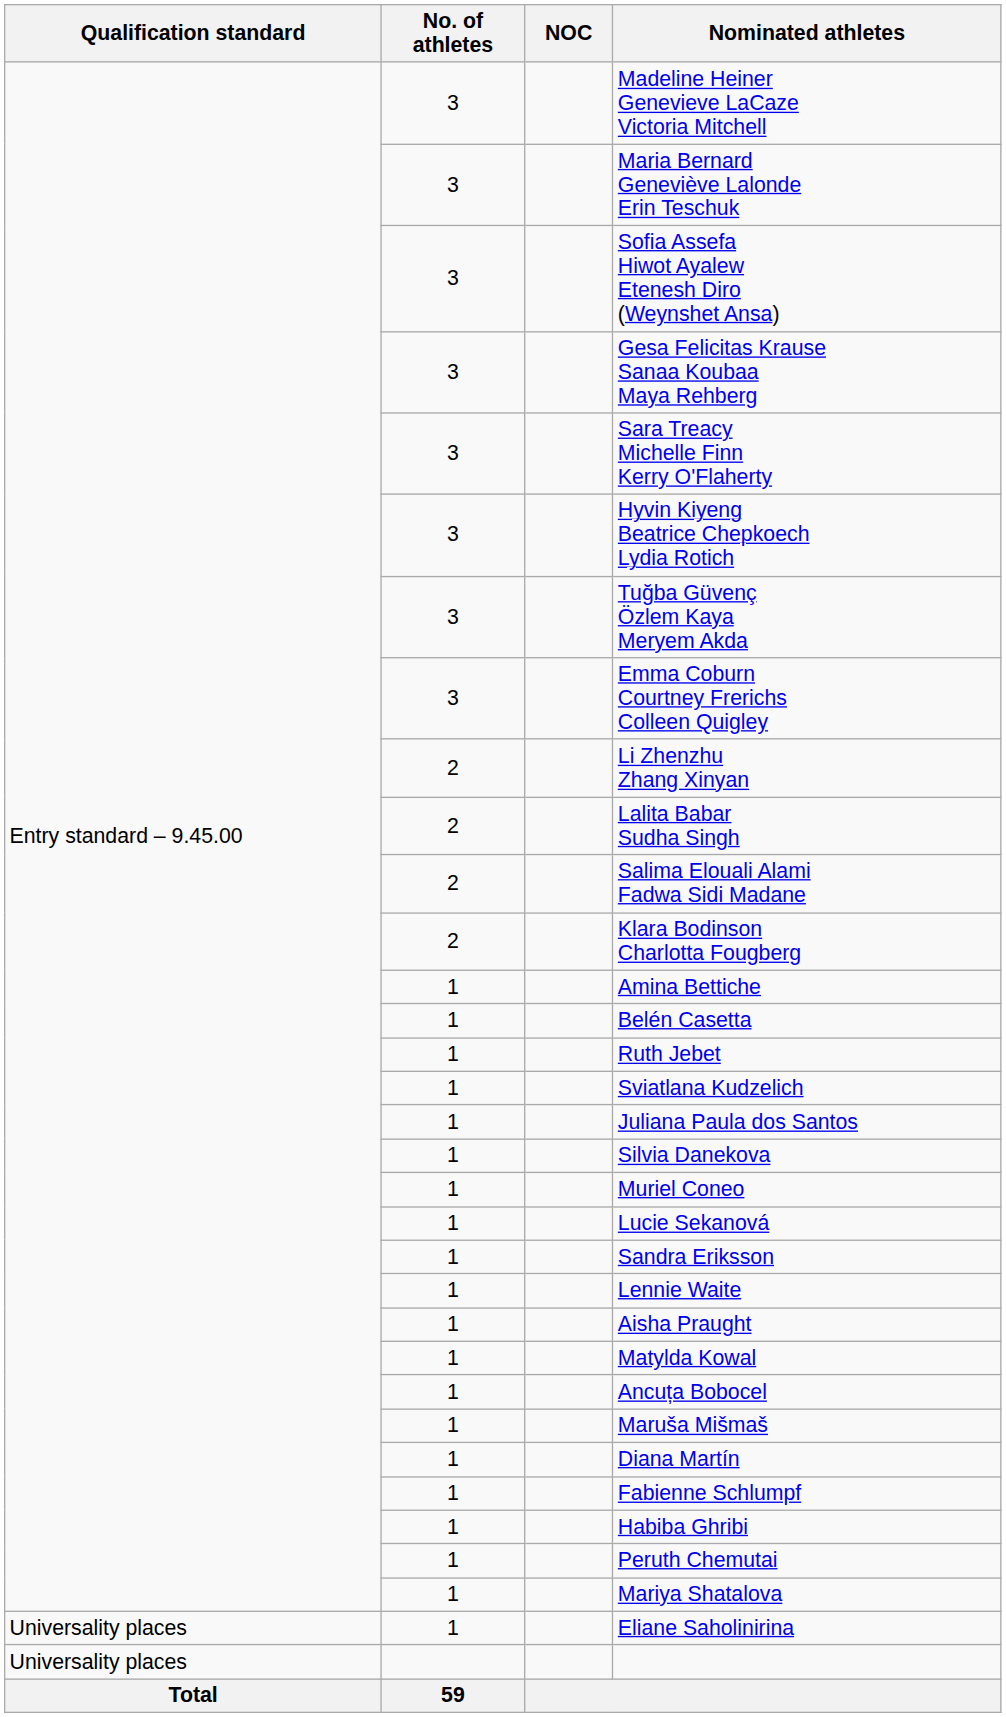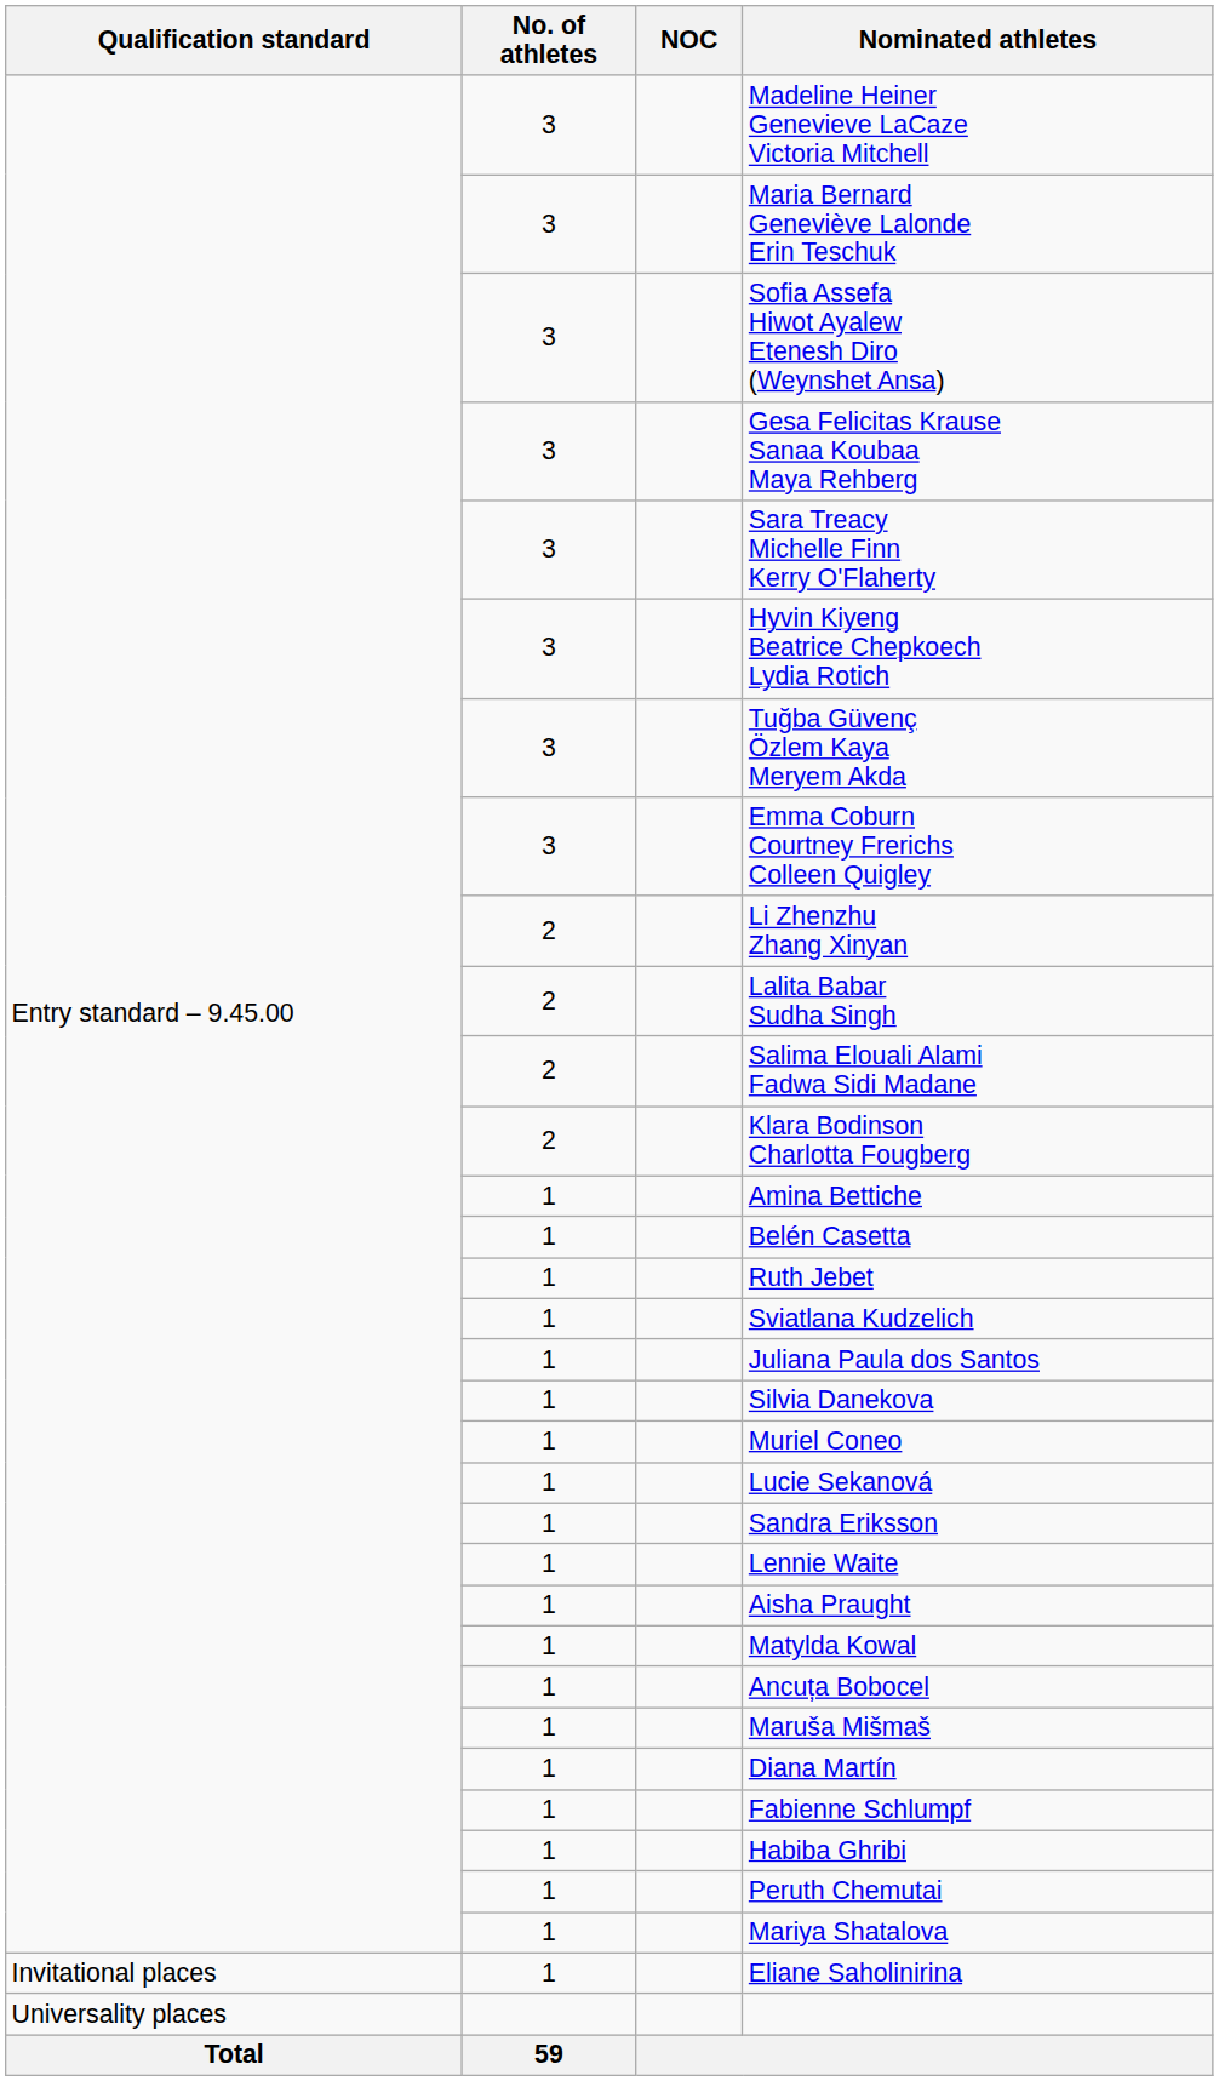 <table class="wikitable"  style="text-align:left; width:750px;">
 <tr>
 <th>Qualification standard</th>
 <th width=100>No. of athletes</th>
 <th>NOC</th>
 <th>Nominated athletes</th>
 </tr>
 <tr>
 <td rowspan=31>Entry standard – 9.45.00</td>
 <td style="text-align:center;">3</td>
 <td></td>
 <td><a href='#'>Madeline Heiner</a><br><a href='#'>Genevieve LaCaze</a><br><a href='#'>Victoria Mitchell</a></td>
 </tr>
 <tr>
 <td style="text-align:center;">3</td>
 <td></td>
 <td><a href='#'>Maria Bernard</a><br><a href='#'>Geneviève Lalonde</a><br><a href='#'>Erin Teschuk</a></td>
 </tr>
 <tr>
 <td style="text-align:center;">3</td>
 <td></td>
 <td><a href='#'>Sofia Assefa</a><br><a href='#'>Hiwot Ayalew</a><br><a href='#'>Etenesh Diro</a><br>(<a href='#'>Weynshet Ansa</a>)</td>
 </tr>
 <tr>
 <td style="text-align:center;">3</td>
 <td></td>
 <td><a href='#'>Gesa Felicitas Krause</a><br><a href='#'>Sanaa Koubaa</a><br><a href='#'>Maya Rehberg</a></td>
 </tr>
 <tr>
 <td style="text-align:center;">3</td>
 <td></td>
 <td><a href='#'>Sara Treacy</a><br><a href='#'>Michelle Finn</a><br><a href='#'>Kerry O'Flaherty</a></td>
 </tr>
 <tr>
 <td style="text-align:center;">3</td>
 <td></td>
 <td><a href='#'>Hyvin Kiyeng</a><br><a href='#'>Beatrice Chepkoech</a><br><a href='#'>Lydia Rotich</a></td>
 </tr>
 <tr>
 <td style="text-align:center;">3</td>
 <td></td>
 <td><a href='#'>Tuğba Güvenç</a><br><a href='#'>Özlem Kaya</a><br><a href='#'>Meryem Akda</a></td>
 </tr>
 <tr>
 <td style="text-align:center;">3</td>
 <td></td>
 <td><a href='#'>Emma Coburn</a><br><a href='#'>Courtney Frerichs</a><br><a href='#'>Colleen Quigley</a></td>
 </tr>
 <tr>
 <td style="text-align:center;">2</td>
 <td></td>
 <td><a href='#'>Li Zhenzhu</a><br><a href='#'>Zhang Xinyan</a></td>
 </tr>
 <tr>
 <td style="text-align:center;">2</td>
 <td></td>
 <td><a href='#'>Lalita Babar</a><br><a href='#'>Sudha Singh</a></td>
 </tr>
 <tr>
 <td style="text-align:center;">2</td>
 <td></td>
 <td><a href='#'>Salima Elouali Alami</a><br><a href='#'>Fadwa Sidi Madane</a></td>
 </tr>
 <tr>
 <td style="text-align:center;">2</td>
 <td></td>
 <td><a href='#'>Klara Bodinson</a><br><a href='#'>Charlotta Fougberg</a></td>
 </tr>
 <tr>
 <td style="text-align:center;">1</td>
 <td></td>
 <td><a href='#'>Amina Bettiche</a></td>
 </tr>
 <tr>
 <td style="text-align:center;">1</td>
 <td></td>
 <td><a href='#'>Belén Casetta</a></td>
 </tr>
 <tr>
 <td style="text-align:center;">1</td>
 <td></td>
 <td><a href='#'>Ruth Jebet</a></td>
 </tr>
 <tr>
 <td style="text-align:center;">1</td>
 <td></td>
 <td><a href='#'>Sviatlana Kudzelich</a></td>
 </tr>
 <tr>
 <td style="text-align:center;">1</td>
 <td></td>
 <td><a href='#'>Juliana Paula dos Santos</a></td>
 </tr>
 <tr>
 <td style="text-align:center;">1</td>
 <td></td>
 <td><a href='#'>Silvia Danekova</a></td>
 </tr>
 <tr>
 <td style="text-align:center;">1</td>
 <td></td>
 <td><a href='#'>Muriel Coneo</a></td>
 </tr>
 <tr>
 <td style="text-align:center;">1</td>
 <td></td>
 <td><a href='#'>Lucie Sekanová</a></td>
 </tr>
 <tr>
 <td style="text-align:center;">1</td>
 <td></td>
 <td><a href='#'>Sandra Eriksson</a></td>
 </tr>
 <tr>
 <td style="text-align:center;">1</td>
 <td></td>
 <td><a href='#'>Lennie Waite</a></td>
 </tr>
 <tr>
 <td style="text-align:center;">1</td>
 <td></td>
 <td><a href='#'>Aisha Praught</a></td>
 </tr>
 <tr>
 <td style="text-align:center;">1</td>
 <td></td>
 <td><a href='#'>Matylda Kowal</a></td>
 </tr>
 <tr>
 <td style="text-align:center;">1</td>
 <td></td>
 <td><a href='#'>Ancuța Bobocel</a></td>
 </tr>
 <tr>
 <td style="text-align:center;">1</td>
 <td></td>
 <td><a href='#'>Maruša Mišmaš</a></td>
 </tr>
 <tr>
 <td style="text-align:center;">1</td>
 <td></td>
 <td><a href='#'>Diana Martín</a></td>
 </tr>
 <tr>
 <td style="text-align:center;">1</td>
 <td></td>
 <td><a href='#'>Fabienne Schlumpf</a></td>
 </tr>
 <tr>
 <td style="text-align:center;">1</td>
 <td></td>
 <td><a href='#'>Habiba Ghribi</a></td>
 </tr>
 <tr>
 <td style="text-align:center;">1</td>
 <td></td>
 <td><a href='#'>Peruth Chemutai</a></td>
 </tr>
 <tr>
 <td style="text-align:center;">1</td>
 <td></td>
 <td><a href='#'>Mariya Shatalova</a></td>
 </tr>
 <tr>
-<td>Universality places</td>
+<td>Invitational places</td>
 <td style="text-align:center;">1</td>
 <td></td>
 <td><a href='#'>Eliane Saholinirina</a></td>
 </tr>
 <tr>
 <td>Universality places</td>
 <td></td>
 <td></td>
 <td></td>
 </tr>
 <tr>
 <th>Total</th>
 <th>59</th>
 <th colspan=2></th>
 </tr>
 </table>
